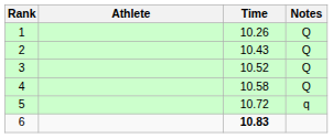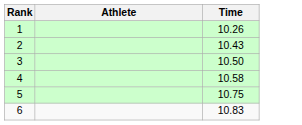 <table class="wikitable" style="text-align:center">
 <tr>
 <th width=40>Rank</th>
 <th width=250>Athlete</th>
 <th width=80>Time</th>
-<th width=50>Notes</th>
 </tr>
 <tr bgcolor="ccffcc">
 <td>1</td>
 <td align=left></td>
 <td>10.26</td>
-<td>Q</td>
 </tr>
 <tr bgcolor=ccffcc>
 <td>2</td>
 <td align=left></td>
 <td>10.43</td>
-<td>Q</td>
 </tr>
 <tr bgcolor=ccffcc>
 <td>3</td>
 <td align=left></td>
-<td>10.52</td>
-<td>Q</td>
+<td>10.50</td>
 </tr>
 <tr bgcolor=ccffcc>
 <td>4</td>
 <td align=left></td>
 <td>10.58</td>
-<td>Q</td>
 </tr>
 <tr bgcolor=ccffcc>
 <td>5</td>
 <td align=left></td>
-<td>10.72</td>
-<td>q</td>
+<td>10.75</td>
 </tr>
 <tr>
 <td>6</td>
 <td align=left></td>
-<td><strong>10.83</strong></td>
-<td></td>
+<td>10.83</td>
 </tr>
 </table>
